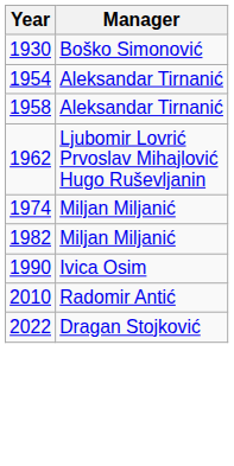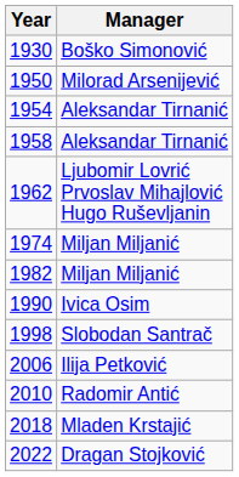 <table class="wikitable">
 <tr>
 <th>Year</th>
 <th>Manager</th>
 </tr>
 <tr>
 <td align=center><a href='#'>1930</a></td>
 <td> <a href='#'>Boško Simonović</a></td>
+</tr>
+<tr>
+<td align=center><a href='#'>1950</a></td>
+<td> <a href='#'>Milorad Arsenijević</a></td>
 </tr>
 <tr>
 <td align=center><a href='#'>1954</a></td>
 <td> <a href='#'>Aleksandar Tirnanić</a></td>
 </tr>
 <tr>
 <td align=center><a href='#'>1958</a></td>
 <td> <a href='#'>Aleksandar Tirnanić</a></td>
 </tr>
 <tr>
 <td align=center><a href='#'>1962</a></td>
 <td> <a href='#'>Ljubomir Lovrić</a> <br>  <a href='#'>Prvoslav Mihajlović</a> <br>  <a href='#'>Hugo Ruševljanin</a></td>
 </tr>
 <tr>
 <td align=center><a href='#'>1974</a></td>
 <td> <a href='#'>Miljan Miljanić</a></td>
 </tr>
 <tr>
 <td align=center><a href='#'>1982</a></td>
 <td> <a href='#'>Miljan Miljanić</a></td>
 </tr>
 <tr>
 <td align=center><a href='#'>1990</a></td>
 <td> <a href='#'>Ivica Osim</a></td>
 </tr>
 <tr>
+<td align=center><a href='#'>1998</a></td>
+<td> <a href='#'>Slobodan Santrač</a></td>
+</tr>
+<tr>
+<td align=center><a href='#'>2006</a></td>
+<td> <a href='#'>Ilija Petković</a></td>
+</tr>
+<tr>
 <td align=center><a href='#'>2010</a></td>
 <td> <a href='#'>Radomir Antić</a></td>
+</tr>
+<tr>
+<td align=center><a href='#'>2018</a></td>
+<td> <a href='#'>Mladen Krstajić</a></td>
 </tr>
 <tr>
 <td align=center><a href='#'>2022</a></td>
 <td> <a href='#'>Dragan Stojković</a></td>
 </tr>
 </table>
